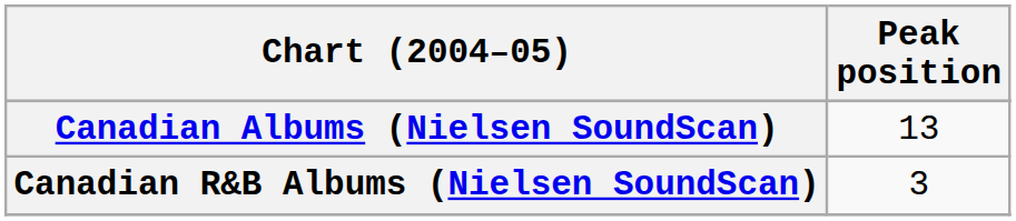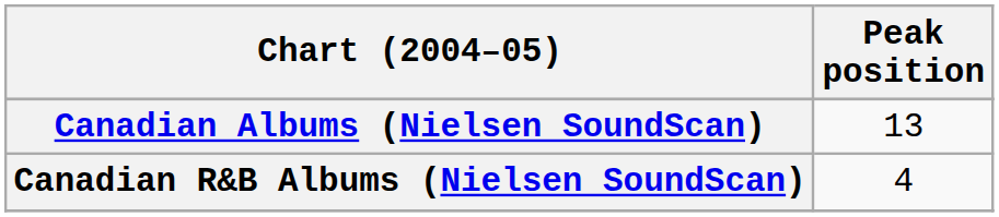 <table class="wikitable sortable plainrowheaders" style="text-align:center">
 <tr>
 <th scope="col">Chart (2004–05)</th>
 <th scope="col">Peak<br> position</th>
 </tr>
 <tr>
 </tr>
 <tr>
 </tr>
 <tr>
 </tr>
 <tr>
 </tr>
 <tr>
 <th scope="row"><a href='#'>Canadian Albums</a> (<a href='#'>Nielsen SoundScan</a>)</th>
 <td>13</td>
 </tr>
 <tr>
 <th scope="row">Canadian R&B Albums (<a href='#'>Nielsen SoundScan</a>)</th>
-<td>3</td>
+<td>4</td>
 </tr>
 <tr>
 </tr>
 <tr>
 </tr>
 <tr>
 </tr>
 <tr>
 </tr>
 <tr>
 </tr>
 <tr>
 </tr>
 <tr>
 </tr>
 <tr>
 </tr>
 <tr>
 </tr>
 <tr>
 </tr>
 <tr>
 </tr>
 <tr>
 </tr>
 <tr>
 </tr>
 <tr>
 </tr>
 <tr>
 </tr>
 <tr>
 </tr>
 </table>
